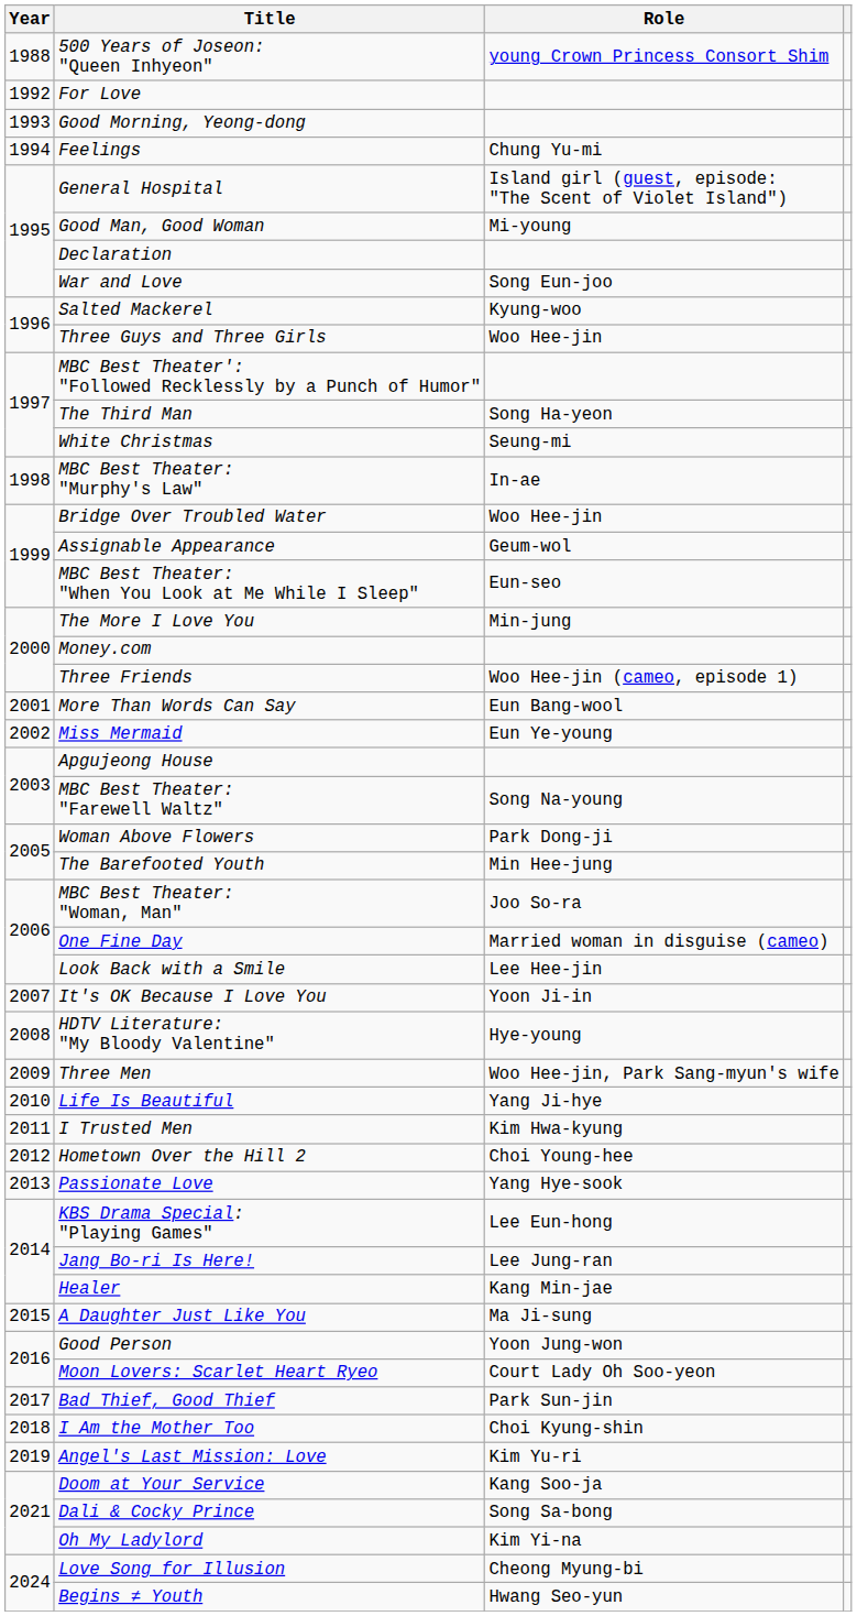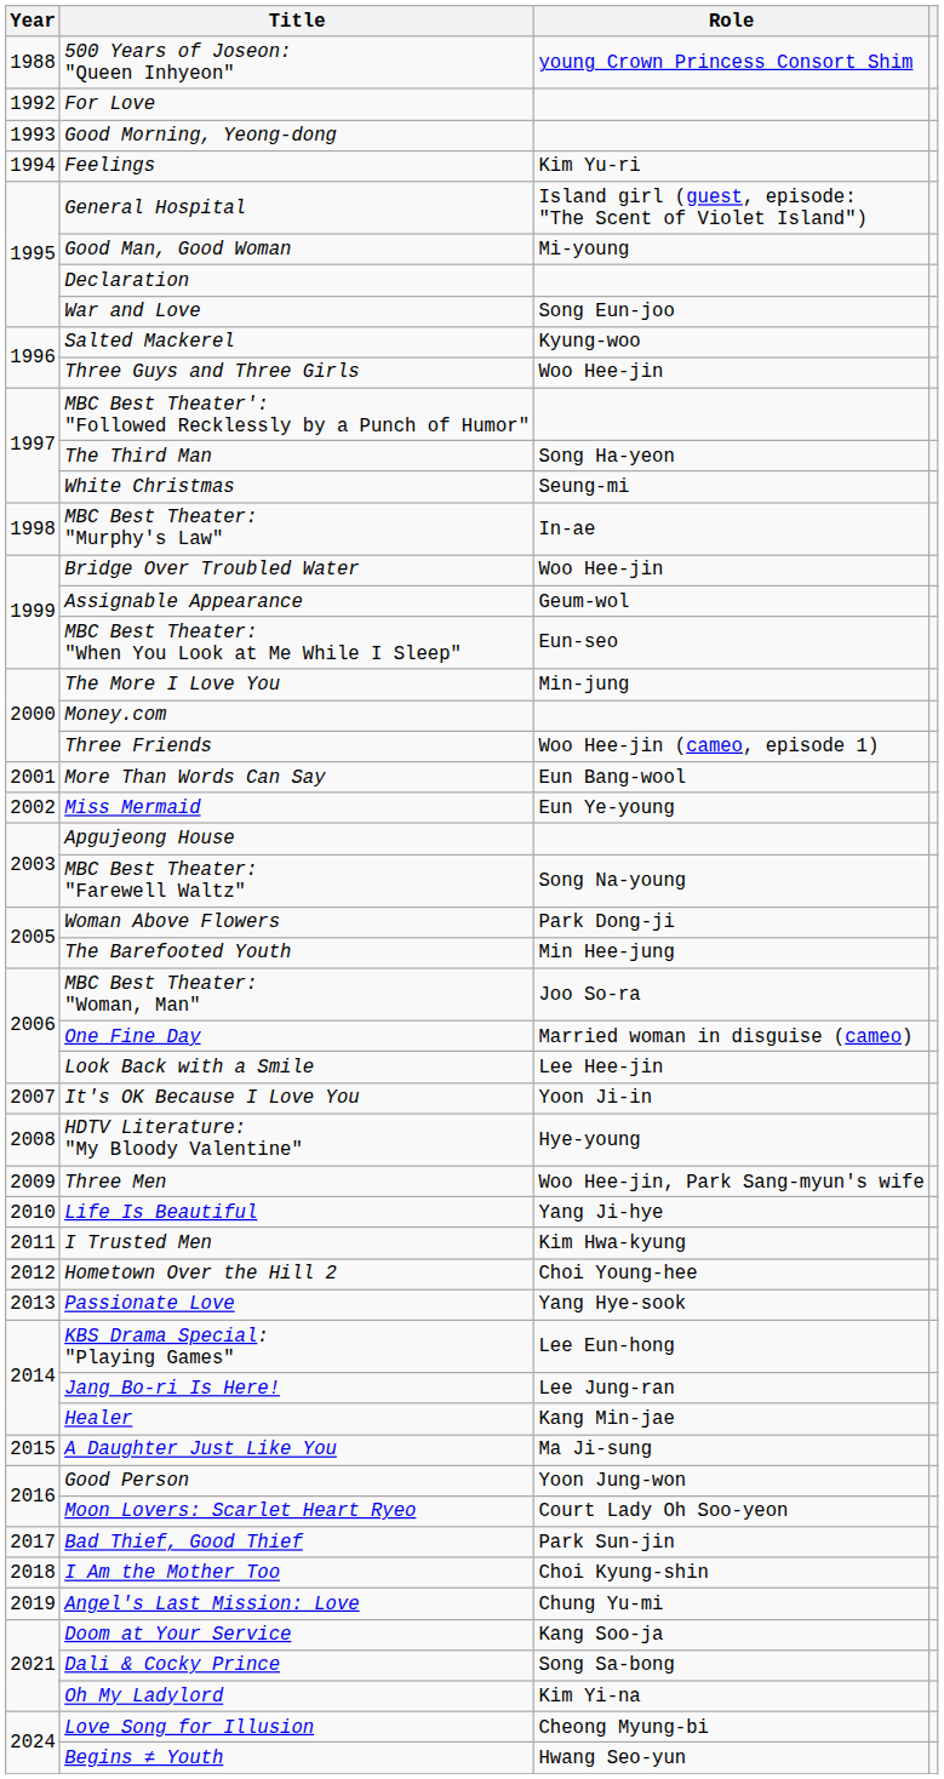 <table class="wikitable">
 <tr>
 <th scope="col">Year</th>
 <th scope="col">Title</th>
 <th scope="col">Role</th>
 <th scope="col"></th>
 </tr>
 <tr>
 <td>1988</td>
 <td><em>500 Years of Joseon:</em><br>"Queen Inhyeon"</td>
 <td><a href='#'>young Crown Princess Consort Shim</a></td>
 <td></td>
 </tr>
 <tr>
 <td>1992</td>
 <td><em>For Love</em></td>
 <td></td>
 <td></td>
 </tr>
 <tr>
 <td>1993</td>
 <td><em>Good Morning, Yeong-dong</em></td>
 <td></td>
 <td></td>
 </tr>
 <tr>
 <td>1994</td>
 <td><em>Feelings</em></td>
-<td>Chung Yu-mi</td>
+<td>Kim Yu-ri</td>
 <td></td>
 </tr>
 <tr>
 <td rowspan=4>1995</td>
 <td><em>General Hospital</em></td>
 <td>Island girl (<a href='#'>guest</a>, episode: <br> "The Scent of Violet Island")</td>
 <td></td>
 </tr>
 <tr>
 <td><em>Good Man, Good Woman</em></td>
 <td>Mi-young</td>
 <td></td>
 </tr>
 <tr>
 <td><em>Declaration</em></td>
 <td></td>
 <td></td>
 </tr>
 <tr>
 <td><em>War and Love</em></td>
 <td>Song Eun-joo</td>
 <td></td>
 </tr>
 <tr>
 <td rowspan=2>1996</td>
 <td><em>Salted Mackerel</em></td>
 <td>Kyung-woo</td>
 <td></td>
 </tr>
 <tr>
 <td><em>Three Guys and Three Girls</em></td>
 <td>Woo Hee-jin</td>
 <td></td>
 </tr>
 <tr>
 <td rowspan=3>1997</td>
 <td><em>MBC Best Theater':</em><br>"Followed Recklessly by a Punch of Humor"</td>
 <td></td>
 <td></td>
 </tr>
 <tr>
 <td><em>The Third Man</em></td>
 <td>Song Ha-yeon</td>
 <td></td>
 </tr>
 <tr>
 <td><em>White Christmas</em></td>
 <td>Seung-mi</td>
 <td></td>
 </tr>
 <tr>
 <td>1998</td>
 <td><em>MBC Best Theater:</em><br>"Murphy's Law"</td>
 <td>In-ae</td>
 <td></td>
 </tr>
 <tr>
 <td rowspan=3>1999</td>
 <td><em>Bridge Over Troubled Water</em></td>
 <td>Woo Hee-jin</td>
 <td></td>
 </tr>
 <tr>
 <td><em>Assignable Appearance</em></td>
 <td>Geum-wol</td>
 <td></td>
 </tr>
 <tr>
 <td><em>MBC Best Theater:</em><br>"When You Look at Me While I Sleep"</td>
 <td>Eun-seo</td>
 <td></td>
 </tr>
 <tr>
 <td rowspan=3>2000</td>
 <td><em>The More I Love You</em></td>
 <td>Min-jung</td>
 <td></td>
 </tr>
 <tr>
 <td><em>Money.com</em></td>
 <td></td>
 <td></td>
 </tr>
 <tr>
 <td><em>Three Friends</em></td>
 <td>Woo Hee-jin (<a href='#'>cameo</a>, episode 1)</td>
 <td></td>
 </tr>
 <tr>
 <td>2001</td>
 <td><em>More Than Words Can Say</em></td>
 <td>Eun Bang-wool</td>
 <td></td>
 </tr>
 <tr>
 <td>2002</td>
 <td><em><a href='#'>Miss Mermaid</a></em></td>
 <td>Eun Ye-young</td>
 <td></td>
 </tr>
 <tr>
 <td rowspan=2>2003</td>
 <td><em>Apgujeong House</em></td>
 <td></td>
 <td></td>
 </tr>
 <tr>
 <td><em>MBC Best Theater:</em><br>"Farewell Waltz"</td>
 <td>Song Na-young</td>
 <td></td>
 </tr>
 <tr>
 <td rowspan=2>2005</td>
 <td><em>Woman Above Flowers</em></td>
 <td>Park Dong-ji</td>
 <td></td>
 </tr>
 <tr>
 <td><em>The Barefooted Youth</em></td>
 <td>Min Hee-jung</td>
 <td></td>
 </tr>
 <tr>
 <td rowspan=3>2006</td>
 <td><em>MBC Best Theater:</em><br>"Woman, Man"</td>
 <td>Joo So-ra</td>
 <td></td>
 </tr>
 <tr>
 <td><em><a href='#'>One Fine Day</a></em></td>
 <td>Married woman in disguise (<a href='#'>cameo</a>)</td>
 <td></td>
 </tr>
 <tr>
 <td><em>Look Back with a Smile</em></td>
 <td>Lee Hee-jin</td>
 <td></td>
 </tr>
 <tr>
 <td>2007</td>
 <td><em>It's OK Because I Love You</em></td>
 <td>Yoon Ji-in</td>
 <td></td>
 </tr>
 <tr>
 <td>2008</td>
 <td><em>HDTV Literature:</em><br>"My Bloody Valentine"</td>
 <td>Hye-young</td>
 <td></td>
 </tr>
 <tr>
 <td>2009</td>
 <td><em>Three Men</em></td>
 <td>Woo Hee-jin, Park Sang-myun's wife</td>
 <td></td>
 </tr>
 <tr>
 <td>2010</td>
 <td><em><a href='#'>Life Is Beautiful</a></em></td>
 <td>Yang Ji-hye</td>
 <td></td>
 </tr>
 <tr>
 <td>2011</td>
 <td><em>I Trusted Men</em></td>
 <td>Kim Hwa-kyung</td>
 <td></td>
 </tr>
 <tr>
 <td>2012</td>
 <td><em>Hometown Over the Hill 2</em></td>
 <td>Choi Young-hee</td>
 <td></td>
 </tr>
 <tr>
 <td>2013</td>
 <td><em><a href='#'>Passionate Love</a></em></td>
 <td>Yang Hye-sook</td>
 <td></td>
 </tr>
 <tr>
 <td rowspan=3>2014</td>
 <td><em><a href='#'>KBS Drama Special</a>:</em><br>"Playing Games"</td>
 <td>Lee Eun-hong</td>
 <td></td>
 </tr>
 <tr>
 <td><em><a href='#'>Jang Bo-ri Is Here!</a></em></td>
 <td>Lee Jung-ran</td>
 <td></td>
 </tr>
 <tr>
 <td><em><a href='#'>Healer</a></em></td>
 <td>Kang Min-jae</td>
 <td></td>
 </tr>
 <tr>
 <td>2015</td>
 <td><em><a href='#'>A Daughter Just Like You</a></em></td>
 <td>Ma Ji-sung</td>
 <td></td>
 </tr>
 <tr>
 <td rowspan=2>2016</td>
 <td><em>Good Person</em></td>
 <td>Yoon Jung-won</td>
 <td></td>
 </tr>
 <tr>
 <td><em><a href='#'>Moon Lovers: Scarlet Heart Ryeo</a></em></td>
 <td>Court Lady Oh Soo-yeon</td>
 <td></td>
 </tr>
 <tr>
 <td>2017</td>
 <td><em><a href='#'>Bad Thief, Good Thief</a></em></td>
 <td>Park Sun-jin</td>
 <td></td>
 </tr>
 <tr>
 <td>2018</td>
 <td><em><a href='#'>I Am the Mother Too</a></em></td>
 <td>Choi Kyung-shin</td>
 <td></td>
 </tr>
 <tr>
 <td>2019</td>
 <td><em><a href='#'>Angel's Last Mission: Love</a></em></td>
-<td>Kim Yu-ri</td>
+<td>Chung Yu-mi</td>
 <td></td>
 </tr>
 <tr>
 <td rowspan=3>2021</td>
 <td><em><a href='#'>Doom at Your Service</a></em></td>
 <td>Kang Soo-ja</td>
 <td></td>
 </tr>
 <tr>
 <td><em><a href='#'>Dali & Cocky Prince</a></em></td>
 <td>Song Sa-bong</td>
 <td></td>
 </tr>
 <tr>
 <td><em><a href='#'>Oh My Ladylord</a></em></td>
 <td>Kim Yi-na</td>
 <td></td>
 </tr>
 <tr>
 <td rowspan="2">2024</td>
 <td><em><a href='#'>Love Song for Illusion</a></em></td>
 <td>Cheong Myung-bi</td>
 <td></td>
 </tr>
 <tr>
 <td><em><a href='#'>Begins ≠ Youth</a></em></td>
 <td>Hwang Seo-yun</td>
 <td></td>
 </tr>
 </table>
